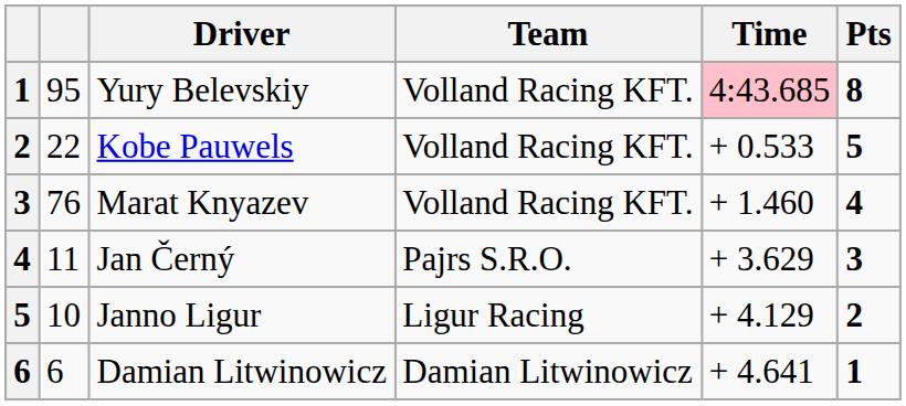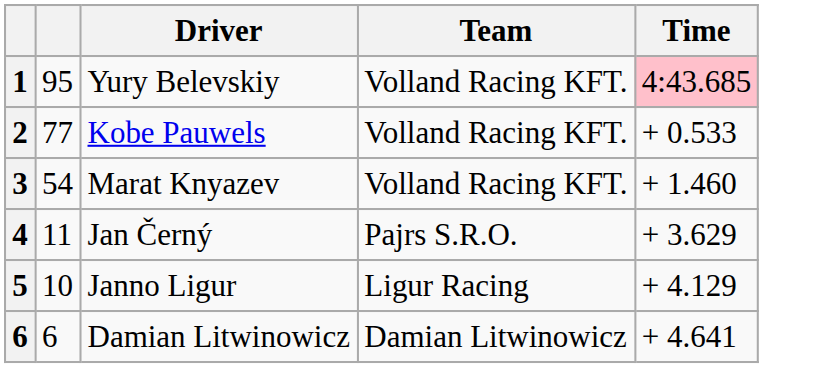 <table class="wikitable" style="font-size:95%">
 <tr>
 <th></th>
 <th></th>
 <th>Driver</th>
 <th>Team</th>
 <th>Time</th>
-<th>Pts</th>
 </tr>
 <tr>
 <th>1</th>
 <td>95</td>
 <td> Yury Belevskiy</td>
 <td>Volland Racing KFT.</td>
 <td style="background: pink;">4:43.685</td>
-<td><strong>8</strong></td>
 </tr>
 <tr>
 <th>2</th>
-<td>22</td>
+<td>77</td>
 <td> <a href='#'>Kobe Pauwels</a></td>
 <td>Volland Racing KFT.</td>
 <td>+ 0.533</td>
-<td><strong>5</strong></td>
 </tr>
 <tr>
 <th>3</th>
-<td>76</td>
+<td>54</td>
 <td> Marat Knyazev</td>
 <td>Volland Racing KFT.</td>
 <td>+ 1.460</td>
-<td><strong>4</strong></td>
 </tr>
 <tr>
 <th>4</th>
 <td>11</td>
 <td> Jan Černý</td>
 <td>Pajrs S.R.O.</td>
 <td>+ 3.629</td>
-<td><strong>3</strong></td>
 </tr>
 <tr>
 <th>5</th>
 <td>10</td>
 <td> Janno Ligur</td>
 <td>Ligur Racing</td>
 <td>+ 4.129</td>
-<td><strong>2</strong></td>
 </tr>
 <tr>
 <th>6</th>
 <td>6</td>
 <td> Damian Litwinowicz</td>
 <td>Damian Litwinowicz</td>
 <td>+ 4.641</td>
-<td><strong>1</strong></td>
 </tr>
 </table>
